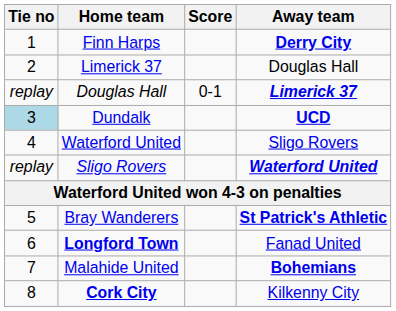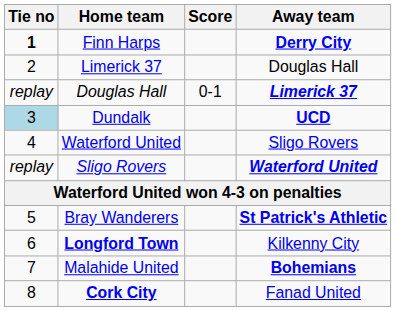 <table class="wikitable" style="text-align: center">
 <tr>
 </tr>
 <tr>
 <th>Tie no</th>
 <th>Home team</th>
 <th>Score</th>
 <th>Away team</th>
 </tr>
 <tr>
-<td>1</td>
+<td><strong>1</strong></td>
 <td><a href='#'>Finn Harps</a></td>
 <td></td>
 <td><strong><a href='#'>Derry City</a></strong></td>
 </tr>
 <tr>
 <td>2</td>
 <td><a href='#'>Limerick 37</a></td>
 <td></td>
 <td>Douglas Hall</td>
 </tr>
 <tr>
 <td><em>replay</em></td>
 <td><em>Douglas Hall</em></td>
 <td>0-1</td>
 <td><strong><em><a href='#'>Limerick 37</a></em></strong></td>
 </tr>
 <tr>
 <td style="background: lightblue;">3</td>
 <td><a href='#'>Dundalk</a></td>
 <td></td>
 <td><strong><a href='#'>UCD</a></strong></td>
 </tr>
 <tr>
 <td>4</td>
 <td><a href='#'>Waterford United</a></td>
 <td></td>
 <td><a href='#'>Sligo Rovers</a></td>
 </tr>
 <tr>
 <td><em>replay</em></td>
 <td><em><a href='#'>Sligo Rovers</a></em></td>
 <td></td>
 <td><strong><em><a href='#'>Waterford United</a></em></strong></td>
 </tr>
 <tr>
 <th colspan=4>Waterford United won 4-3 on penalties</th>
 </tr>
 <tr>
 <td>5</td>
 <td><a href='#'>Bray Wanderers</a></td>
 <td></td>
 <td><strong><a href='#'>St Patrick's Athletic</a></strong></td>
 </tr>
 <tr>
 <td>6</td>
 <td><strong><a href='#'>Longford Town</a></strong></td>
 <td></td>
-<td><a href='#'>Fanad United</a></td>
+<td><a href='#'>Kilkenny City</a></td>
 </tr>
 <tr>
 <td>7</td>
 <td><a href='#'>Malahide United</a></td>
 <td></td>
 <td><strong><a href='#'>Bohemians</a></strong></td>
 </tr>
 <tr>
 <td>8</td>
 <td><strong><a href='#'>Cork City</a></strong></td>
 <td></td>
-<td><a href='#'>Kilkenny City</a></td>
+<td><a href='#'>Fanad United</a></td>
 </tr>
 </table>
